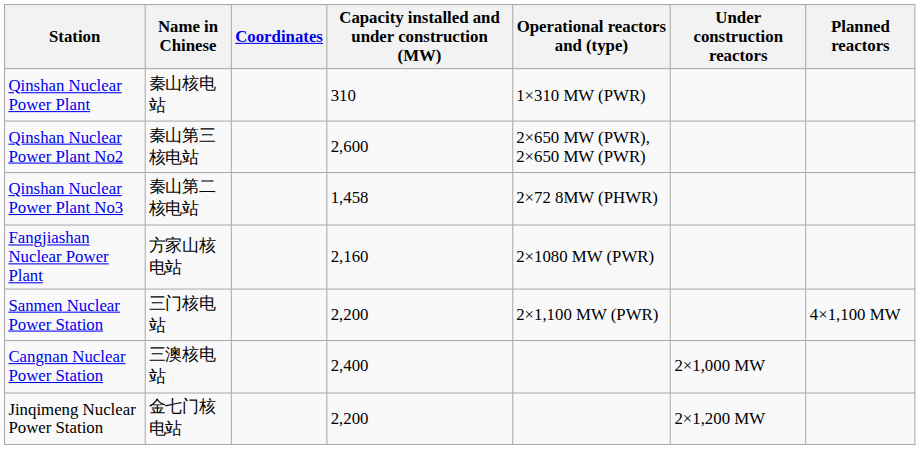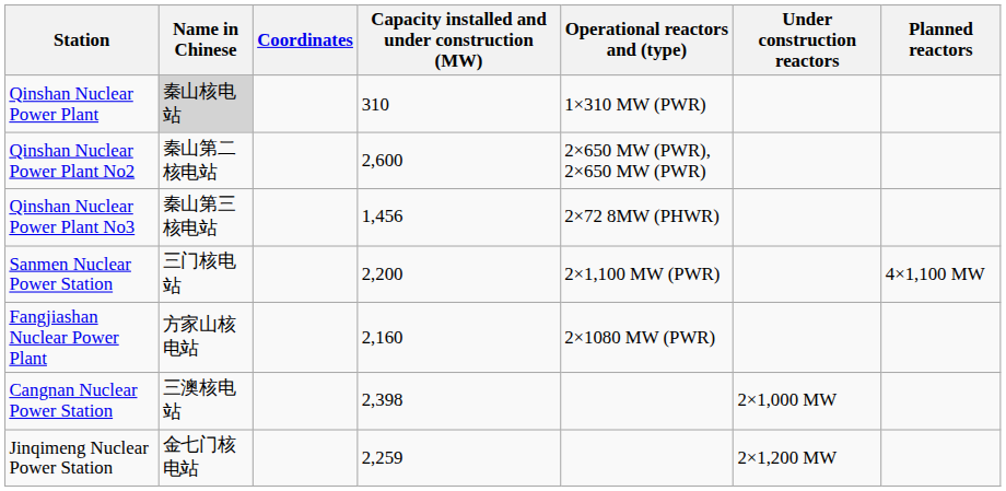 <table class="wikitable sortable">
 <tr>
 <th>Station</th>
 <th>Name in Chinese</th>
 <th><a href='#'>Coordinates</a></th>
 <th>Capacity installed and under construction (MW)</th>
 <th>Operational reactors and (type)</th>
 <th>Under construction reactors</th>
 <th>Planned reactors</th>
 </tr>
 <tr>
 <td><a href='#'>Qinshan Nuclear Power Plant</a></td>
-<td>秦山核电站</td>
+<td style="background: lightgrey;">秦山核电站</td>
 <td></td>
 <td>310</td>
 <td>1×310 MW (PWR)</td>
 <td></td>
 <td></td>
 </tr>
 <tr>
 <td><a href='#'>Qinshan Nuclear Power Plant No2</a></td>
-<td>秦山第三核电站</td>
+<td>秦山第二核电站</td>
 <td></td>
 <td>2,600</td>
 <td>2×650 MW (PWR), 2×650 MW (PWR)</td>
 <td></td>
 <td></td>
 </tr>
 <tr>
 <td><a href='#'>Qinshan Nuclear Power Plant No3</a></td>
-<td>秦山第二核电站</td>
+<td>秦山第三核电站</td>
 <td></td>
-<td>1,458</td>
+<td>1,456</td>
 <td>2×72 8MW (PHWR)</td>
-<td></td>
-<td></td>
-</tr>
-<tr>
-<td><a href='#'>Fangjiashan Nuclear Power Plant</a></td>
-<td>方家山核电站</td>
-<td></td>
-<td>2,160</td>
-<td>2×1080 MW (PWR)</td>
 <td></td>
 <td></td>
 </tr>
 <tr>
 <td><a href='#'>Sanmen Nuclear Power Station</a></td>
 <td>三门核电站</td>
 <td></td>
 <td>2,200</td>
 <td>2×1,100 MW (PWR)</td>
 <td></td>
 <td>4×1,100 MW</td>
 </tr>
 <tr>
+<td><a href='#'>Fangjiashan Nuclear Power Plant</a></td>
+<td>方家山核电站</td>
+<td></td>
+<td>2,160</td>
+<td>2×1080 MW (PWR)</td>
+<td></td>
+<td></td>
+</tr>
+<tr>
 <td><a href='#'>Cangnan Nuclear Power Station</a></td>
 <td>三澳核电站</td>
 <td></td>
-<td>2,400</td>
+<td>2,398</td>
 <td></td>
 <td>2×1,000 MW</td>
 <td></td>
 </tr>
 <tr>
 <td>Jinqimeng Nuclear Power Station</td>
 <td>金七门核电站</td>
 <td></td>
-<td>2,200</td>
+<td>2,259</td>
 <td></td>
 <td>2×1,200 MW</td>
 <td></td>
 </tr>
 </table>
